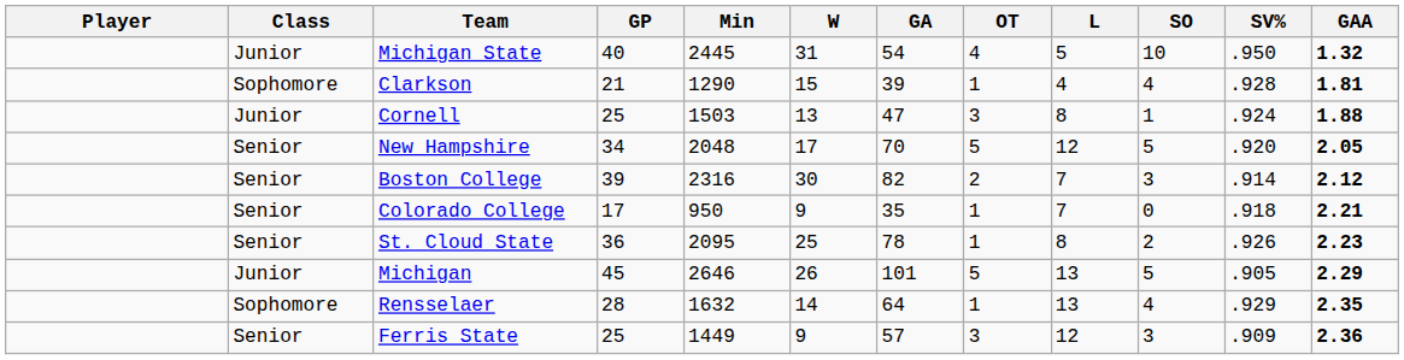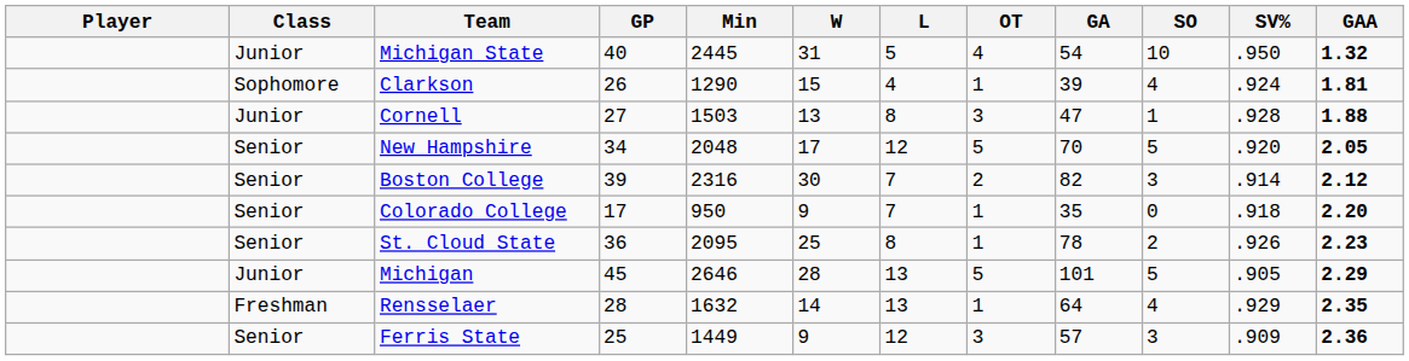 <table class="wikitable sortable">
 <tr>
 <th style="width: 11em;">Player</th>
 <th style="width: 7em;">Class</th>
 <th style="width: 11em;">Team</th>
 <th style="width: 4em;">GP</th>
 <th style="width: 5em;">Min</th>
 <th style="width: 4em;">W</th>
+<th style="width: 4em;">L</th>
+<th style="width: 4em;">OT</th>
 <th style="width: 4em;">GA</th>
-<th style="width: 4em;">OT</th>
-<th style="width: 4em;">L</th>
 <th style="width: 4em;">SO</th>
 <th style="width: 4em;">SV%</th>
 <th style="width: 4em;">GAA</th>
 </tr>
 <tr>
 <td></td>
 <td>Junior</td>
 <td><a href='#'>Michigan State</a></td>
 <td>40</td>
 <td>2445</td>
 <td>31</td>
+<td>5</td>
+<td>4</td>
 <td>54</td>
-<td>4</td>
-<td>5</td>
 <td>10</td>
 <td>.950</td>
 <td><strong>1.32</strong></td>
 </tr>
 <tr>
 <td></td>
 <td>Sophomore</td>
 <td><a href='#'>Clarkson</a></td>
-<td>21</td>
+<td>26</td>
 <td>1290</td>
 <td>15</td>
+<td>4</td>
+<td>1</td>
 <td>39</td>
-<td>1</td>
 <td>4</td>
-<td>4</td>
-<td>.928</td>
+<td>.924</td>
 <td><strong>1.81</strong></td>
 </tr>
 <tr>
 <td></td>
 <td>Junior</td>
 <td><a href='#'>Cornell</a></td>
-<td>25</td>
+<td>27</td>
 <td>1503</td>
 <td>13</td>
+<td>8</td>
+<td>3</td>
 <td>47</td>
-<td>3</td>
-<td>8</td>
 <td>1</td>
-<td>.924</td>
+<td>.928</td>
 <td><strong>1.88</strong></td>
 </tr>
 <tr>
 <td></td>
 <td>Senior</td>
 <td><a href='#'>New Hampshire</a></td>
 <td>34</td>
 <td>2048</td>
 <td>17</td>
+<td>12</td>
+<td>5</td>
 <td>70</td>
-<td>5</td>
-<td>12</td>
 <td>5</td>
 <td>.920</td>
 <td><strong>2.05</strong></td>
 </tr>
 <tr>
 <td></td>
 <td>Senior</td>
 <td><a href='#'>Boston College</a></td>
 <td>39</td>
 <td>2316</td>
 <td>30</td>
+<td>7</td>
+<td>2</td>
 <td>82</td>
-<td>2</td>
-<td>7</td>
 <td>3</td>
 <td>.914</td>
 <td><strong>2.12</strong></td>
 </tr>
 <tr>
 <td></td>
 <td>Senior</td>
 <td><a href='#'>Colorado College</a></td>
 <td>17</td>
 <td>950</td>
 <td>9</td>
+<td>7</td>
+<td>1</td>
 <td>35</td>
-<td>1</td>
-<td>7</td>
 <td>0</td>
 <td>.918</td>
-<td><strong>2.21</strong></td>
+<td><strong>2.20</strong></td>
 </tr>
 <tr>
 <td></td>
 <td>Senior</td>
 <td><a href='#'>St. Cloud State</a></td>
 <td>36</td>
 <td>2095</td>
 <td>25</td>
+<td>8</td>
+<td>1</td>
 <td>78</td>
-<td>1</td>
-<td>8</td>
 <td>2</td>
 <td>.926</td>
 <td><strong>2.23</strong></td>
 </tr>
 <tr>
 <td></td>
 <td>Junior</td>
 <td><a href='#'>Michigan</a></td>
 <td>45</td>
 <td>2646</td>
-<td>26</td>
+<td>28</td>
+<td>13</td>
+<td>5</td>
 <td>101</td>
-<td>5</td>
-<td>13</td>
 <td>5</td>
 <td>.905</td>
 <td><strong>2.29</strong></td>
 </tr>
 <tr>
 <td></td>
-<td>Sophomore</td>
+<td>Freshman</td>
 <td><a href='#'>Rensselaer</a></td>
 <td>28</td>
 <td>1632</td>
 <td>14</td>
+<td>13</td>
+<td>1</td>
 <td>64</td>
-<td>1</td>
-<td>13</td>
 <td>4</td>
 <td>.929</td>
 <td><strong>2.35</strong></td>
 </tr>
 <tr>
 <td></td>
 <td>Senior</td>
 <td><a href='#'>Ferris State</a></td>
 <td>25</td>
 <td>1449</td>
 <td>9</td>
+<td>12</td>
+<td>3</td>
 <td>57</td>
-<td>3</td>
-<td>12</td>
 <td>3</td>
 <td>.909</td>
 <td><strong>2.36</strong></td>
 </tr>
 </table>
